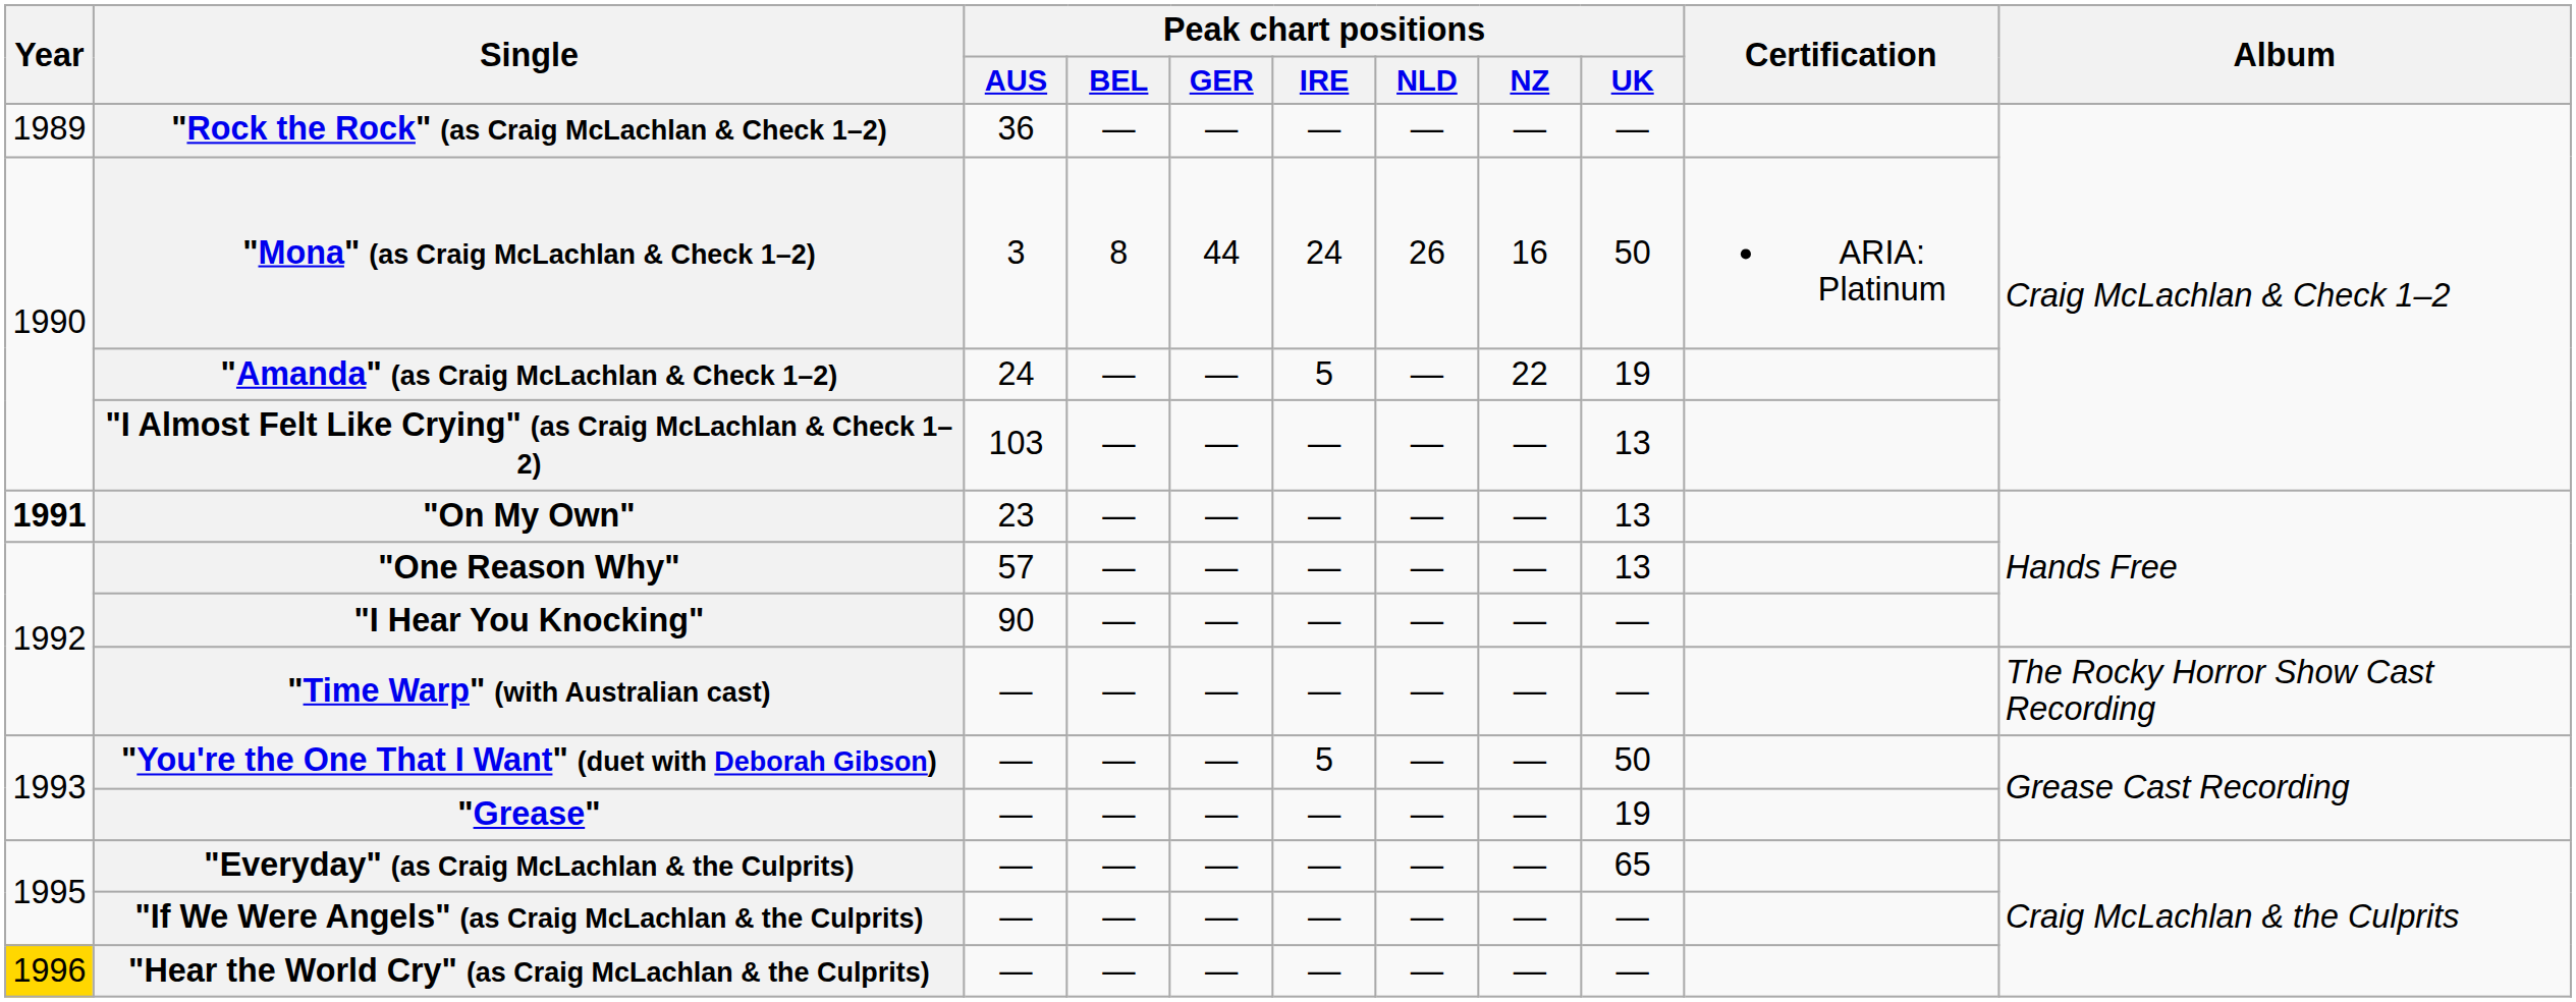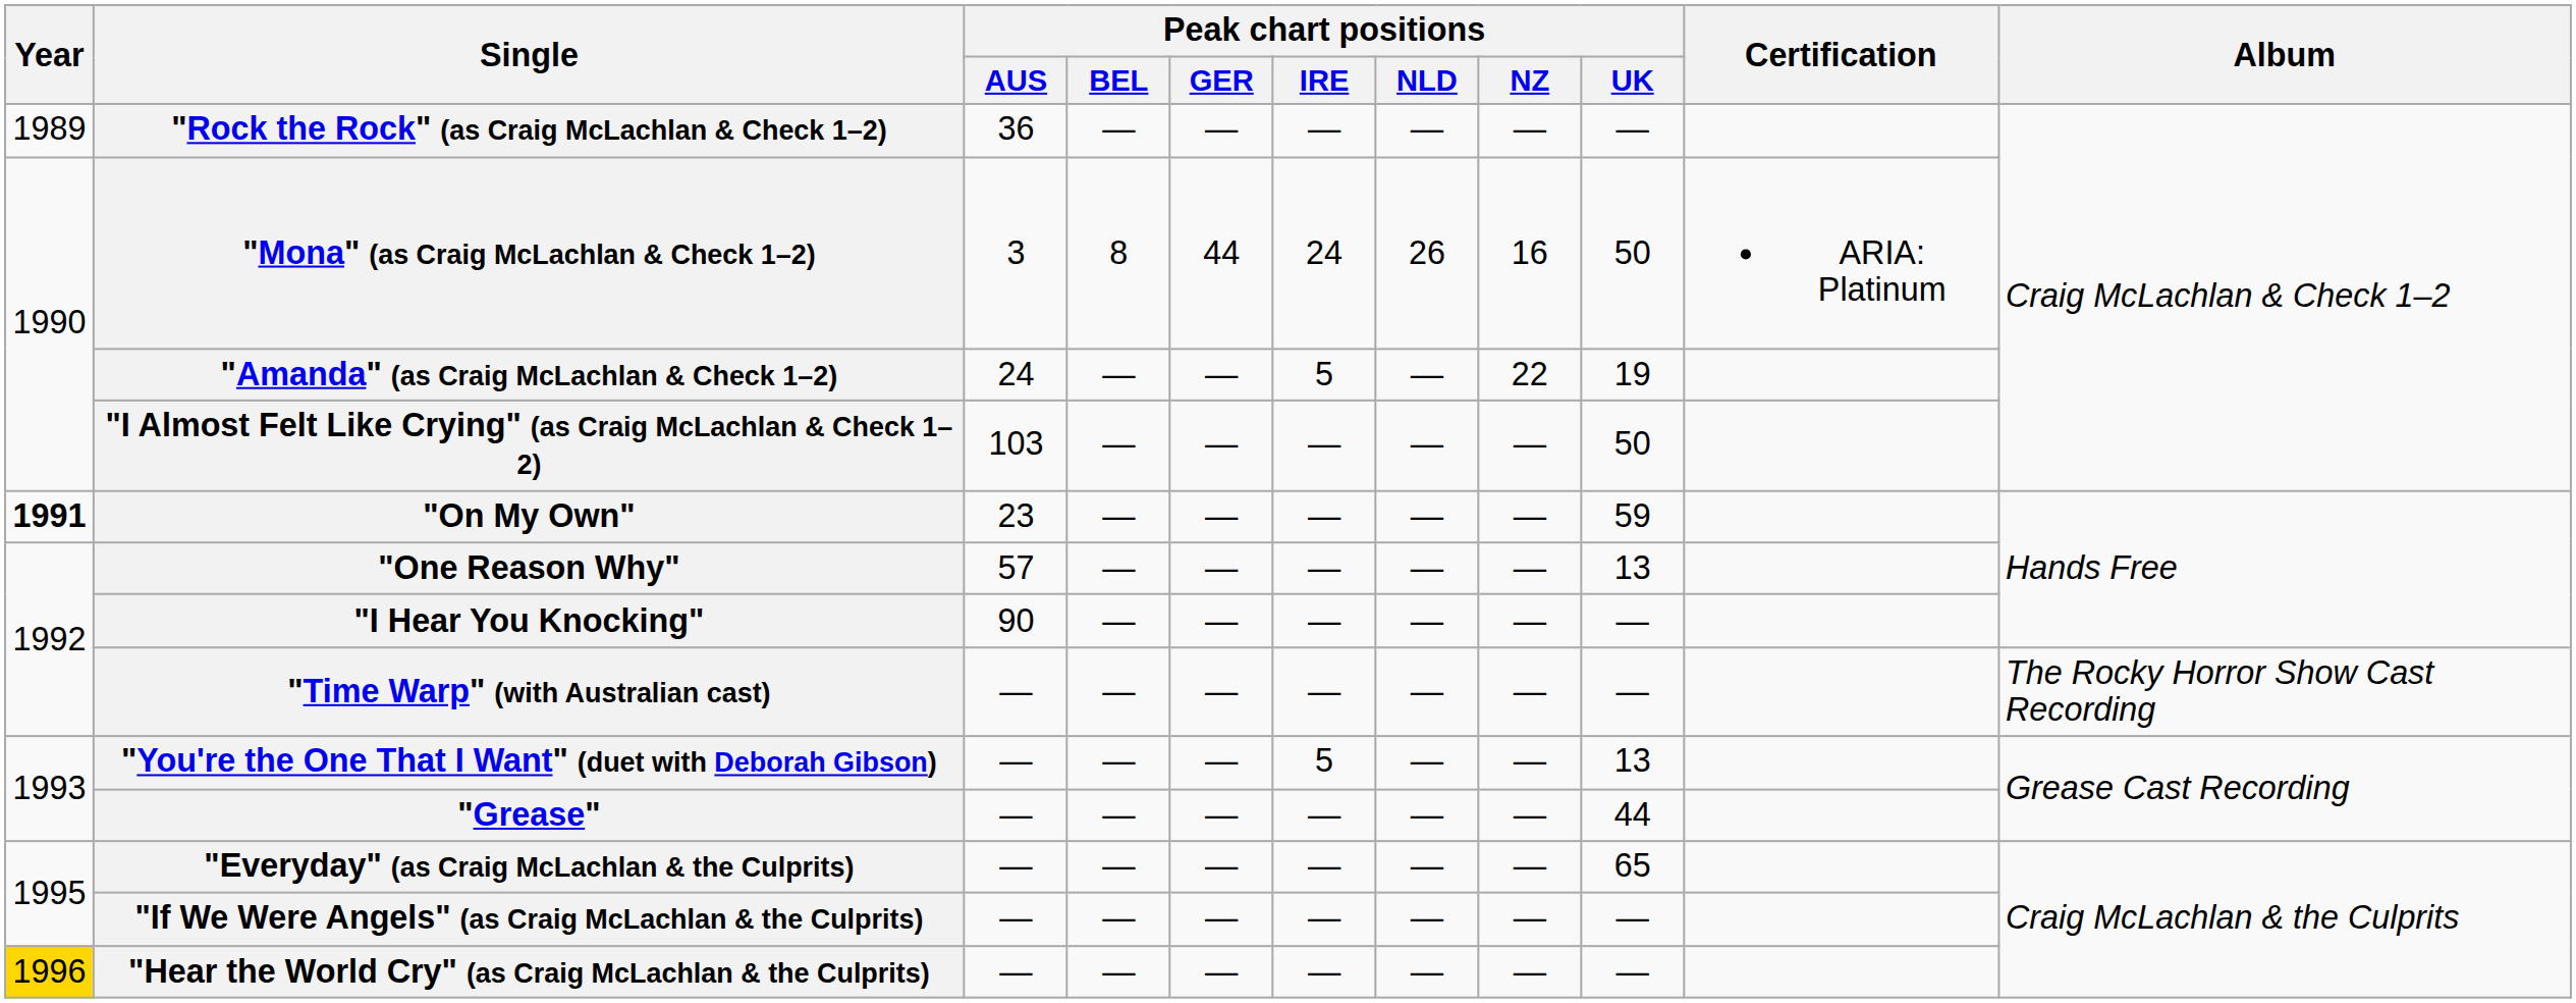 <table class="wikitable plainrowheaders" style="text-align:center;">
 <tr>
 <th rowspan="2">Year</th>
 <th rowspan="2" style="width:26em;">Single</th>
 <th colspan="7">Peak chart positions</th>
 <th rowspan="2">Certification</th>
 <th rowspan="2">Album</th>
 </tr>
 <tr>
 <th style="width:3em;font-size:90%"><a href='#'>AUS</a><br></th>
 <th style="width:3em;font-size:90%"><a href='#'>BEL</a><br></th>
 <th style="width:3em;font-size:90%"><a href='#'>GER</a><br></th>
 <th style="width:3em;font-size:90%"><a href='#'>IRE</a><br></th>
 <th style="width:3em;font-size:90%"><a href='#'>NLD</a><br></th>
 <th style="width:3em;font-size:90%"><a href='#'>NZ</a><br></th>
 <th style="width:3em;font-size:90%"><a href='#'>UK</a><br></th>
 </tr>
 <tr>
 <td>1989</td>
 <th scope="row">"<a href='#'>Rock the Rock</a>" <small>(as Craig McLachlan & Check 1–2)</small></th>
 <td>36</td>
 <td>—</td>
 <td>—</td>
 <td>—</td>
 <td>—</td>
 <td>—</td>
 <td>—</td>
 <td></td>
 <td rowspan=4 style="text-align:left;"><em>Craig McLachlan & Check 1–2</em></td>
 </tr>
 <tr>
 <td rowspan="3">1990</td>
 <th scope="row">"<a href='#'>Mona</a>" <small>(as Craig McLachlan & Check 1–2)</small></th>
 <td>3</td>
 <td>8</td>
 <td>44</td>
 <td>24</td>
 <td>26</td>
 <td>16</td>
 <td>50</td>
 <td><br><ul><li>ARIA: Platinum</li></ul></td>
 </tr>
 <tr>
 <th scope="row">"<a href='#'>Amanda</a>" <small>(as Craig McLachlan & Check 1–2)</small></th>
 <td>24</td>
 <td>—</td>
 <td>—</td>
 <td>5</td>
 <td>—</td>
 <td>22</td>
 <td>19</td>
 <td></td>
 </tr>
 <tr>
 <th scope="row">"I Almost Felt Like Crying" <small>(as Craig McLachlan & Check 1–2)</small></th>
 <td>103</td>
 <td>—</td>
 <td>—</td>
 <td>—</td>
 <td>—</td>
 <td>—</td>
-<td>13</td>
+<td>50</td>
 <td></td>
 </tr>
 <tr>
 <td><strong>1991</strong></td>
 <th scope="row">"On My Own"</th>
 <td>23</td>
 <td>—</td>
 <td>—</td>
 <td>—</td>
 <td>—</td>
 <td>—</td>
-<td>13</td>
+<td>59</td>
 <td></td>
 <td rowspan=3 style="text-align:left;"><em>Hands Free</em></td>
 </tr>
 <tr>
 <td rowspan="3">1992</td>
 <th scope="row">"One Reason Why"</th>
 <td>57</td>
 <td>—</td>
 <td>—</td>
 <td>—</td>
 <td>—</td>
 <td>—</td>
 <td>13</td>
 <td></td>
 </tr>
 <tr>
 <th scope="row">"I Hear You Knocking"</th>
 <td>90</td>
 <td>—</td>
 <td>—</td>
 <td>—</td>
 <td>—</td>
 <td>—</td>
 <td>—</td>
 <td></td>
 </tr>
 <tr>
 <th scope="row">"<a href='#'>Time Warp</a>" <small>(with Australian cast)</small></th>
 <td>—</td>
 <td>—</td>
 <td>—</td>
 <td>—</td>
 <td>—</td>
 <td>—</td>
 <td>—</td>
 <td></td>
 <td style="text-align:left;"><em>The Rocky Horror Show Cast Recording</em></td>
 </tr>
 <tr>
 <td rowspan="2">1993</td>
 <th scope="row">"<a href='#'>You're the One That I Want</a>" <small>(duet with <a href='#'>Deborah Gibson</a>)</small></th>
 <td>—</td>
 <td>—</td>
 <td>—</td>
 <td>5</td>
 <td>—</td>
 <td>—</td>
-<td>50</td>
+<td>13</td>
 <td></td>
 <td rowspan=2 style="text-align:left;"><em>Grease Cast Recording</em></td>
 </tr>
 <tr>
 <th scope="row">"<a href='#'>Grease</a>"</th>
 <td>—</td>
 <td>—</td>
 <td>—</td>
 <td>—</td>
 <td>—</td>
 <td>—</td>
-<td>19</td>
+<td>44</td>
 <td></td>
 </tr>
 <tr>
 <td rowspan="2">1995</td>
 <th scope="row">"Everyday" <small>(as Craig McLachlan & the Culprits)</small></th>
 <td>—</td>
 <td>—</td>
 <td>—</td>
 <td>—</td>
 <td>—</td>
 <td>—</td>
 <td>65</td>
 <td></td>
 <td rowspan=3 style="text-align:left;"><em>Craig McLachlan & the Culprits</em></td>
 </tr>
 <tr>
 <th scope="row">"If We Were Angels" <small>(as Craig McLachlan & the Culprits)</small></th>
 <td>—</td>
 <td>—</td>
 <td>—</td>
 <td>—</td>
 <td>—</td>
 <td>—</td>
 <td>—</td>
 <td></td>
 </tr>
 <tr>
 <td style="background: gold;">1996</td>
 <th scope="row">"Hear the World Cry" <small>(as Craig McLachlan & the Culprits)</small></th>
 <td>—</td>
 <td>—</td>
 <td>—</td>
 <td>—</td>
 <td>—</td>
 <td>—</td>
 <td>—</td>
 <td></td>
 </tr>
 </table>
